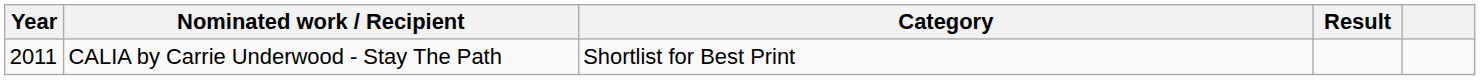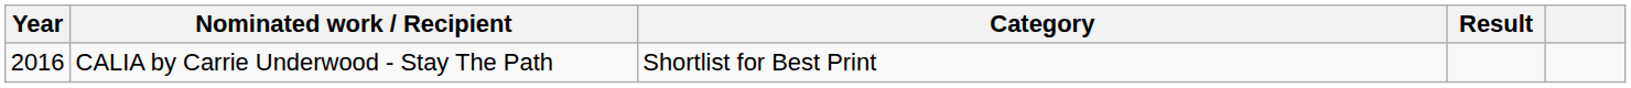 <table class="wikitable plainrowheaders" style="width:85%;">
 <tr>
 <th scope="col" style="width:4%;">Year</th>
 <th scope="col" style="width:35%;">Nominated work / Recipient</th>
 <th scope="col" style="width:50%;">Category</th>
 <th scope="col" style="width:6%;">Result</th>
 <th scope="col" style="width:6%;"></th>
 </tr>
 <tr>
-<td>2011</td>
+<td>2016</td>
 <td>CALIA by Carrie Underwood - Stay The Path</td>
 <td>Shortlist for Best Print</td>
 <td></td>
 <td></td>
 </tr>
 </table>
